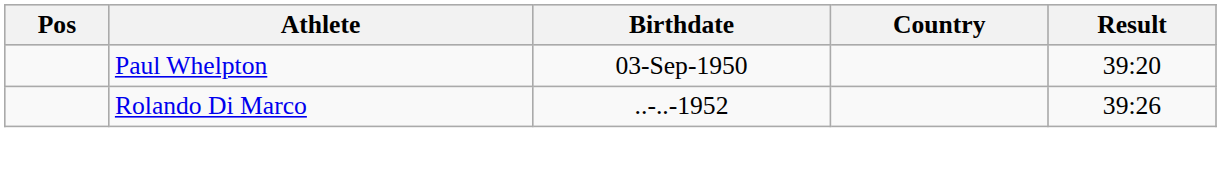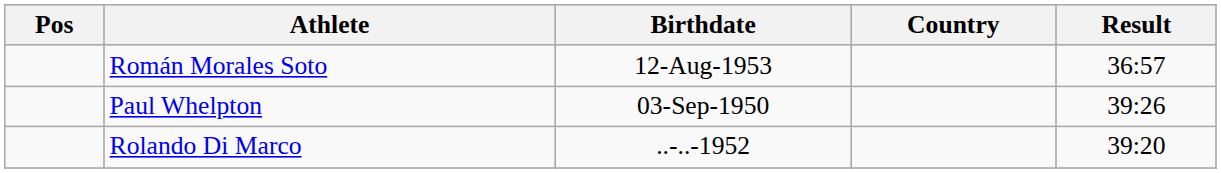 <table class="wikitable"  style="text-align:center; width:60%;">
 <tr>
 <th>Pos</th>
 <th>Athlete</th>
 <th>Birthdate</th>
 <th>Country</th>
 <th>Result</th>
 </tr>
 <tr>
 <td align=center></td>
+<td align=left><a href='#'>Román Morales Soto</a></td>
+<td>12-Aug-1953</td>
+<td align=left></td>
+<td>36:57</td>
+</tr>
+<tr>
+<td align=center></td>
 <td align=left><a href='#'>Paul Whelpton</a></td>
 <td>03-Sep-1950</td>
 <td align=left></td>
-<td>39:20</td>
+<td>39:26</td>
 </tr>
 <tr>
 <td align=center></td>
 <td align=left><a href='#'>Rolando Di Marco</a></td>
 <td>..-..-1952</td>
 <td align=left></td>
-<td>39:26</td>
+<td>39:20</td>
 </tr>
 </table>
